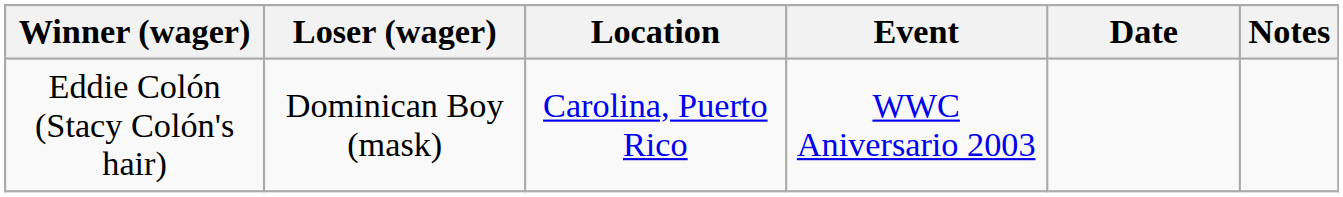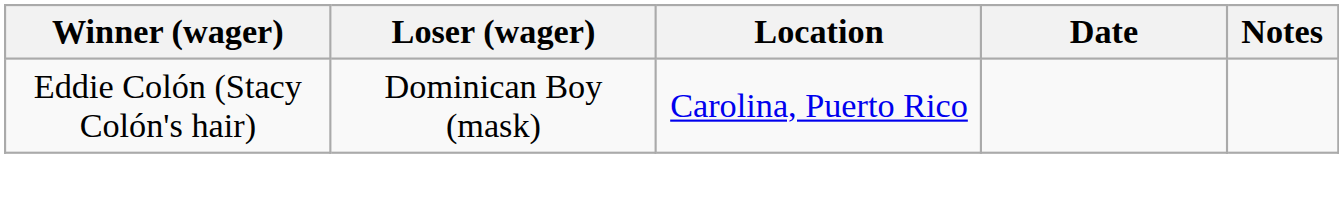 <table class="wikitable sortable" style="width:100%;">
 <tr>
 <th width=20%>Winner (wager)</th>
 <th width=20%>Loser (wager)</th>
 <th width=20%>Location</th>
-<th width=20%>Event</th>
 <th width=15%>Date</th>
 <th width=5%>Notes</th>
 </tr>
 <tr style="text-align:center;">
 <td>Eddie Colón (Stacy Colón's hair)</td>
 <td>Dominican Boy (mask)</td>
 <td><a href='#'>Carolina, Puerto Rico</a></td>
-<td><a href='#'>WWC Aniversario 2003</a></td>
 <td></td>
 <td></td>
 </tr>
 </table>
